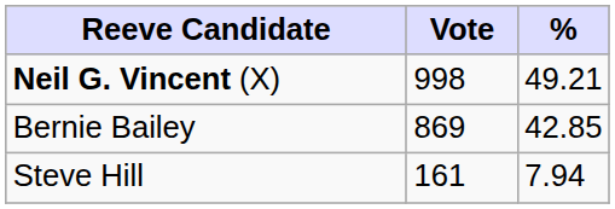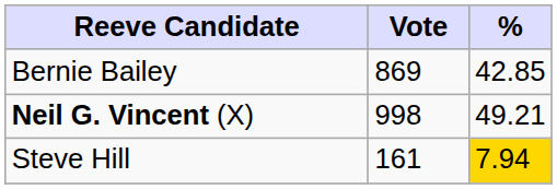 <table class="wikitable">
 <tr>
 <th style="background:#ddf; width:200px;">Reeve Candidate </th>
 <th style="background:#ddf; width:50px;">Vote</th>
 <th style="background:#ddf; width:30px;">%</th>
 </tr>
 <tr>
+<td>Bernie Bailey</td>
+<td>869</td>
+<td>42.85</td>
+</tr>
+<tr>
 <td><strong>Neil G. Vincent</strong> (X)</td>
 <td>998</td>
 <td>49.21</td>
 </tr>
 <tr>
-<td>Bernie Bailey</td>
-<td>869</td>
-<td>42.85</td>
-</tr>
-<tr>
 <td>Steve Hill</td>
 <td>161</td>
-<td>7.94</td>
+<td style="background: gold;">7.94</td>
 </tr>
 </table>
